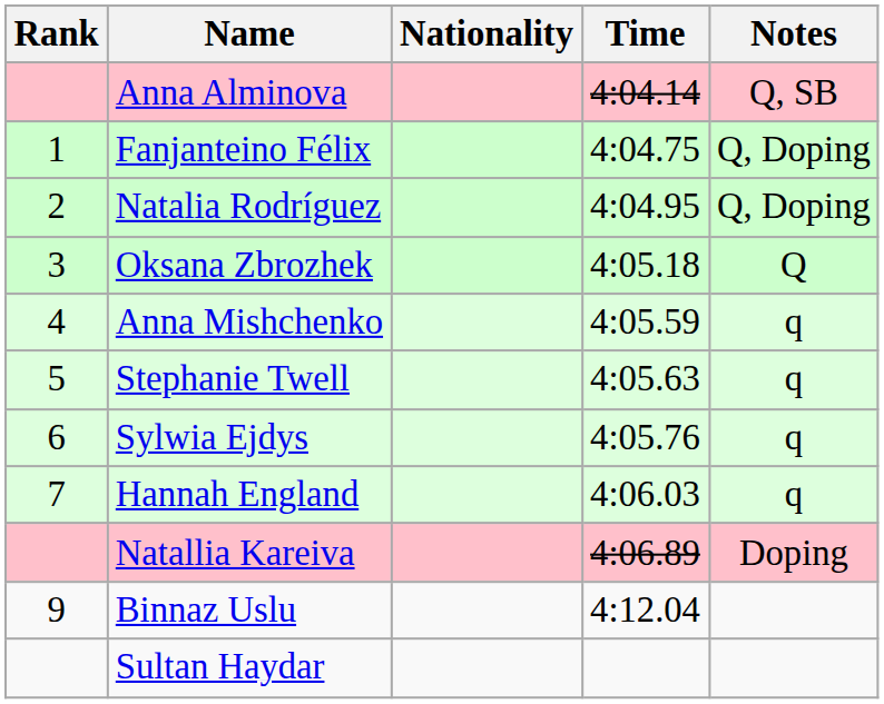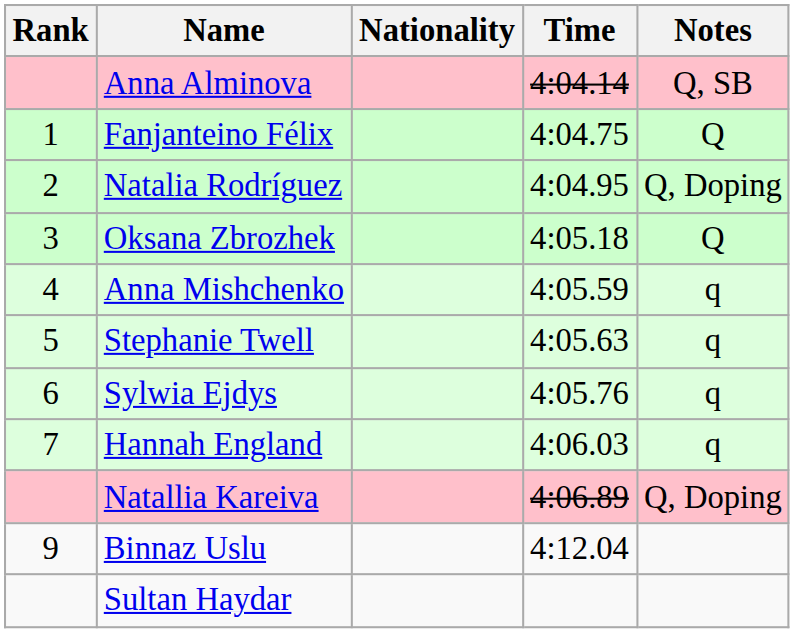 <table class="wikitable sortable" style="text-align:center">
 <tr>
 <th>Rank</th>
 <th>Name</th>
 <th>Nationality</th>
 <th>Time</th>
 <th>Notes</th>
 </tr>
 <tr bgcolor=pink>
 <td></td>
 <td align="left"><a href='#'>Anna Alminova</a></td>
 <td align=left></td>
 <td><s>4:04.14 </s></td>
 <td>Q, SB</td>
 </tr>
 <tr bgcolor=ccffcc>
 <td>1</td>
 <td align="left"><a href='#'>Fanjanteino Félix</a></td>
 <td align=left></td>
 <td>4:04.75</td>
-<td>Q, Doping</td>
+<td>Q</td>
 </tr>
 <tr bgcolor=ccffcc>
 <td>2</td>
 <td align="left"><a href='#'>Natalia Rodríguez</a></td>
 <td align=left></td>
 <td>4:04.95</td>
 <td>Q, Doping</td>
 </tr>
 <tr bgcolor=ccffcc>
 <td>3</td>
 <td align="left"><a href='#'>Oksana Zbrozhek</a></td>
 <td align=left></td>
 <td>4:05.18</td>
 <td>Q</td>
 </tr>
 <tr bgcolor=ddffdd>
 <td>4</td>
 <td align="left"><a href='#'>Anna Mishchenko</a></td>
 <td align=left></td>
 <td>4:05.59</td>
 <td>q</td>
 </tr>
 <tr bgcolor=ddffdd>
 <td>5</td>
 <td align="left"><a href='#'>Stephanie Twell</a></td>
 <td align=left></td>
 <td>4:05.63</td>
 <td>q</td>
 </tr>
 <tr bgcolor=ddffdd>
 <td>6</td>
 <td align="left"><a href='#'>Sylwia Ejdys</a></td>
 <td align=left></td>
 <td>4:05.76</td>
 <td>q</td>
 </tr>
 <tr bgcolor=ddffdd>
 <td>7</td>
 <td align="left"><a href='#'>Hannah England</a></td>
 <td align=left></td>
 <td>4:06.03</td>
 <td>q</td>
 </tr>
 <tr bgcolor=pink>
 <td></td>
 <td align="left"><a href='#'>Natallia Kareiva</a></td>
 <td align=left></td>
 <td><s>4:06.89 </s></td>
-<td>Doping</td>
+<td>Q, Doping</td>
 </tr>
 <tr>
 <td>9</td>
 <td align="left"><a href='#'>Binnaz Uslu</a></td>
 <td align=left></td>
 <td>4:12.04</td>
 <td></td>
 </tr>
 <tr>
 <td></td>
 <td align="left"><a href='#'>Sultan Haydar</a></td>
 <td align=left></td>
 <td></td>
 <td></td>
 </tr>
 </table>
